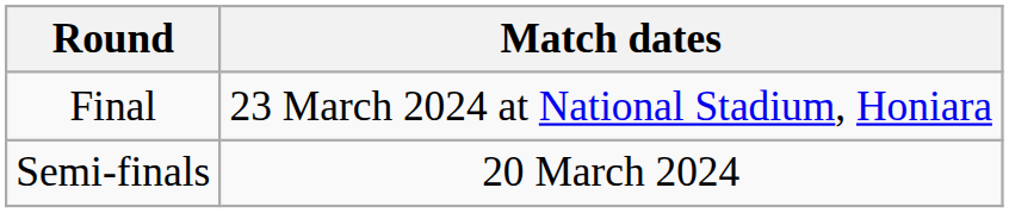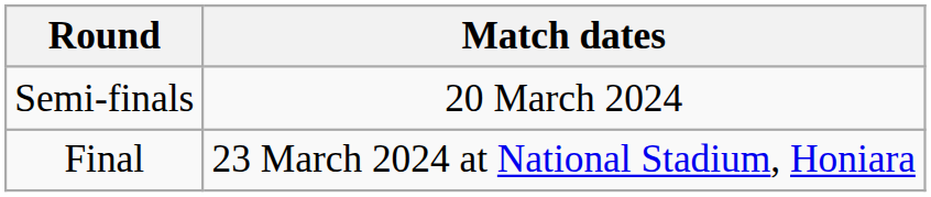 <table class="wikitable" style="text-align:center">
 <tr>
 <th>Round</th>
 <th>Match dates</th>
 </tr>
 <tr>
+<td>Semi-finals</td>
+<td>20 March 2024</td>
+</tr>
+<tr>
 <td>Final</td>
 <td>23 March 2024 at <a href='#'>National Stadium</a>, <a href='#'>Honiara</a></td>
 </tr>
-<tr>
-<td>Semi-finals</td>
-<td>20 March 2024</td>
-</tr>
 </table>
